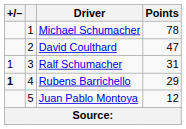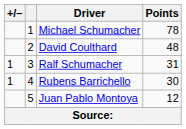 <table class="wikitable" style="font-size: 85%;">
 <tr>
 <th scope="col">+/–</th>
 <th scope="col"></th>
 <th scope="col">Driver</th>
 <th scope="col">Points</th>
 </tr>
 <tr>
 <td align="left"></td>
 <td scope="row">1</td>
 <td> <a href='#'>Michael Schumacher</a></td>
 <td align="right">78</td>
 </tr>
 <tr>
 <td align="left"></td>
 <td scope="row">2</td>
 <td> <a href='#'>David Coulthard</a></td>
-<td align="right">47</td>
+<td align="right">48</td>
 </tr>
 <tr>
 <td align="left"> 1</td>
 <td scope="row">3</td>
 <td> <a href='#'>Ralf Schumacher</a></td>
 <td align="right">31</td>
 </tr>
 <tr>
-<td align="left"><strong> 1</strong></td>
+<td align="left"> 1</td>
 <td scope="row">4</td>
 <td> <a href='#'>Rubens Barrichello</a></td>
-<td align="right">29</td>
+<td align="right">30</td>
 </tr>
 <tr>
 <td align="left"></td>
 <td scope="row">5</td>
 <td> <a href='#'>Juan Pablo Montoya</a></td>
 <td align="right">12</td>
 </tr>
 <tr>
 <th colspan=4>Source:</th>
 </tr>
 </table>
